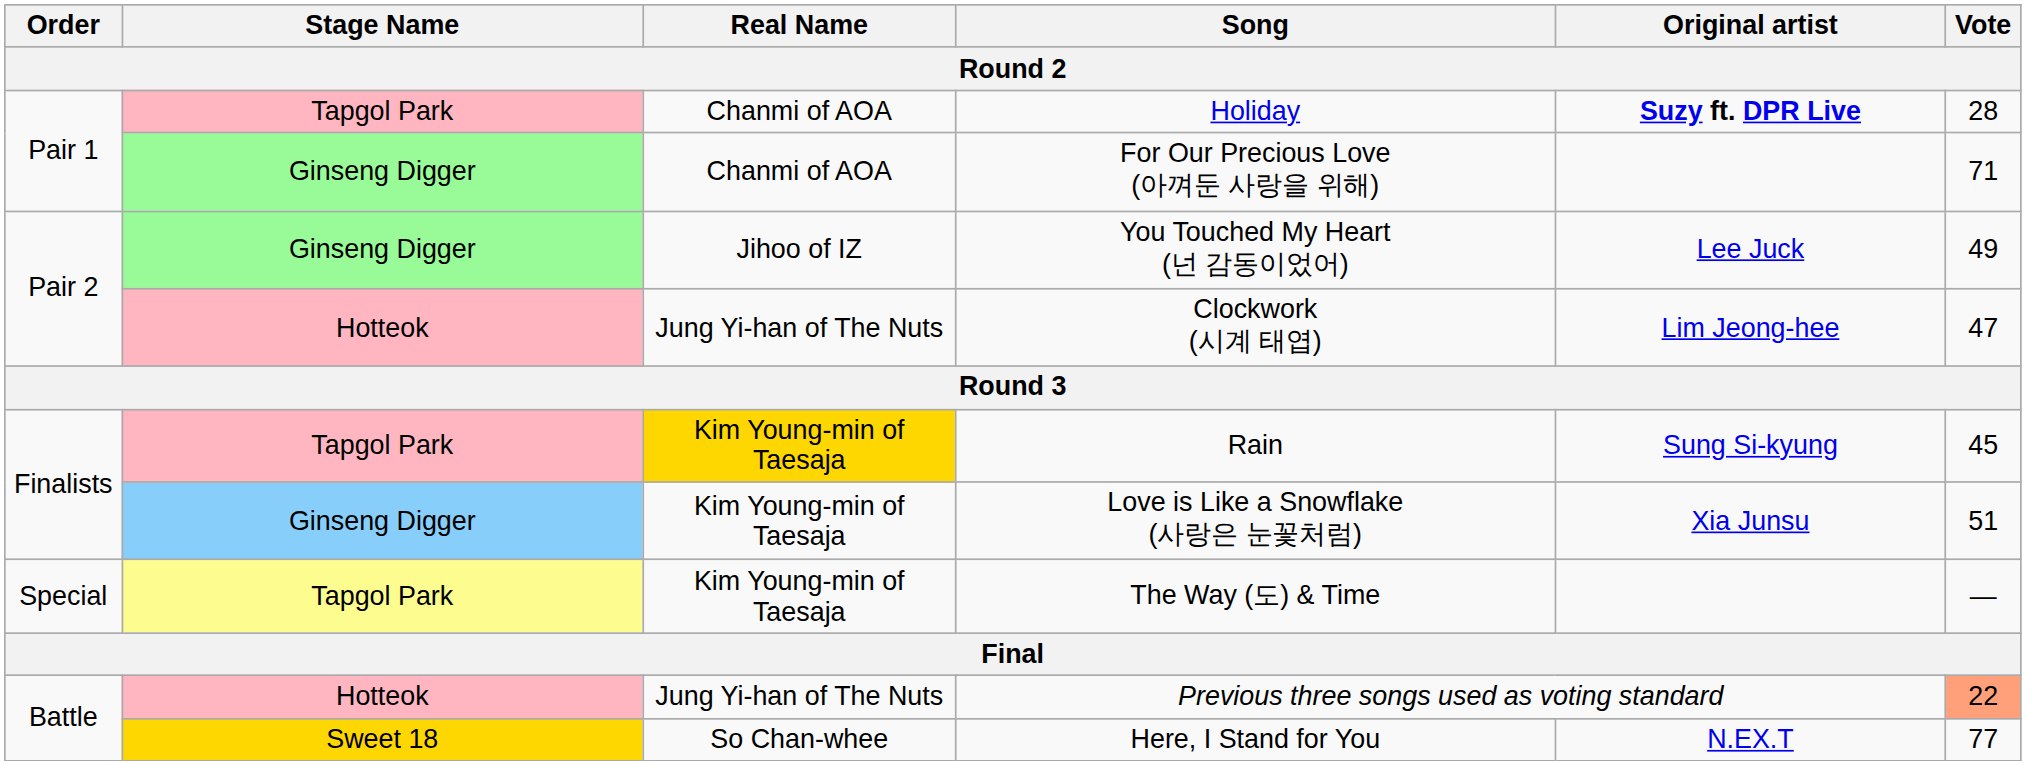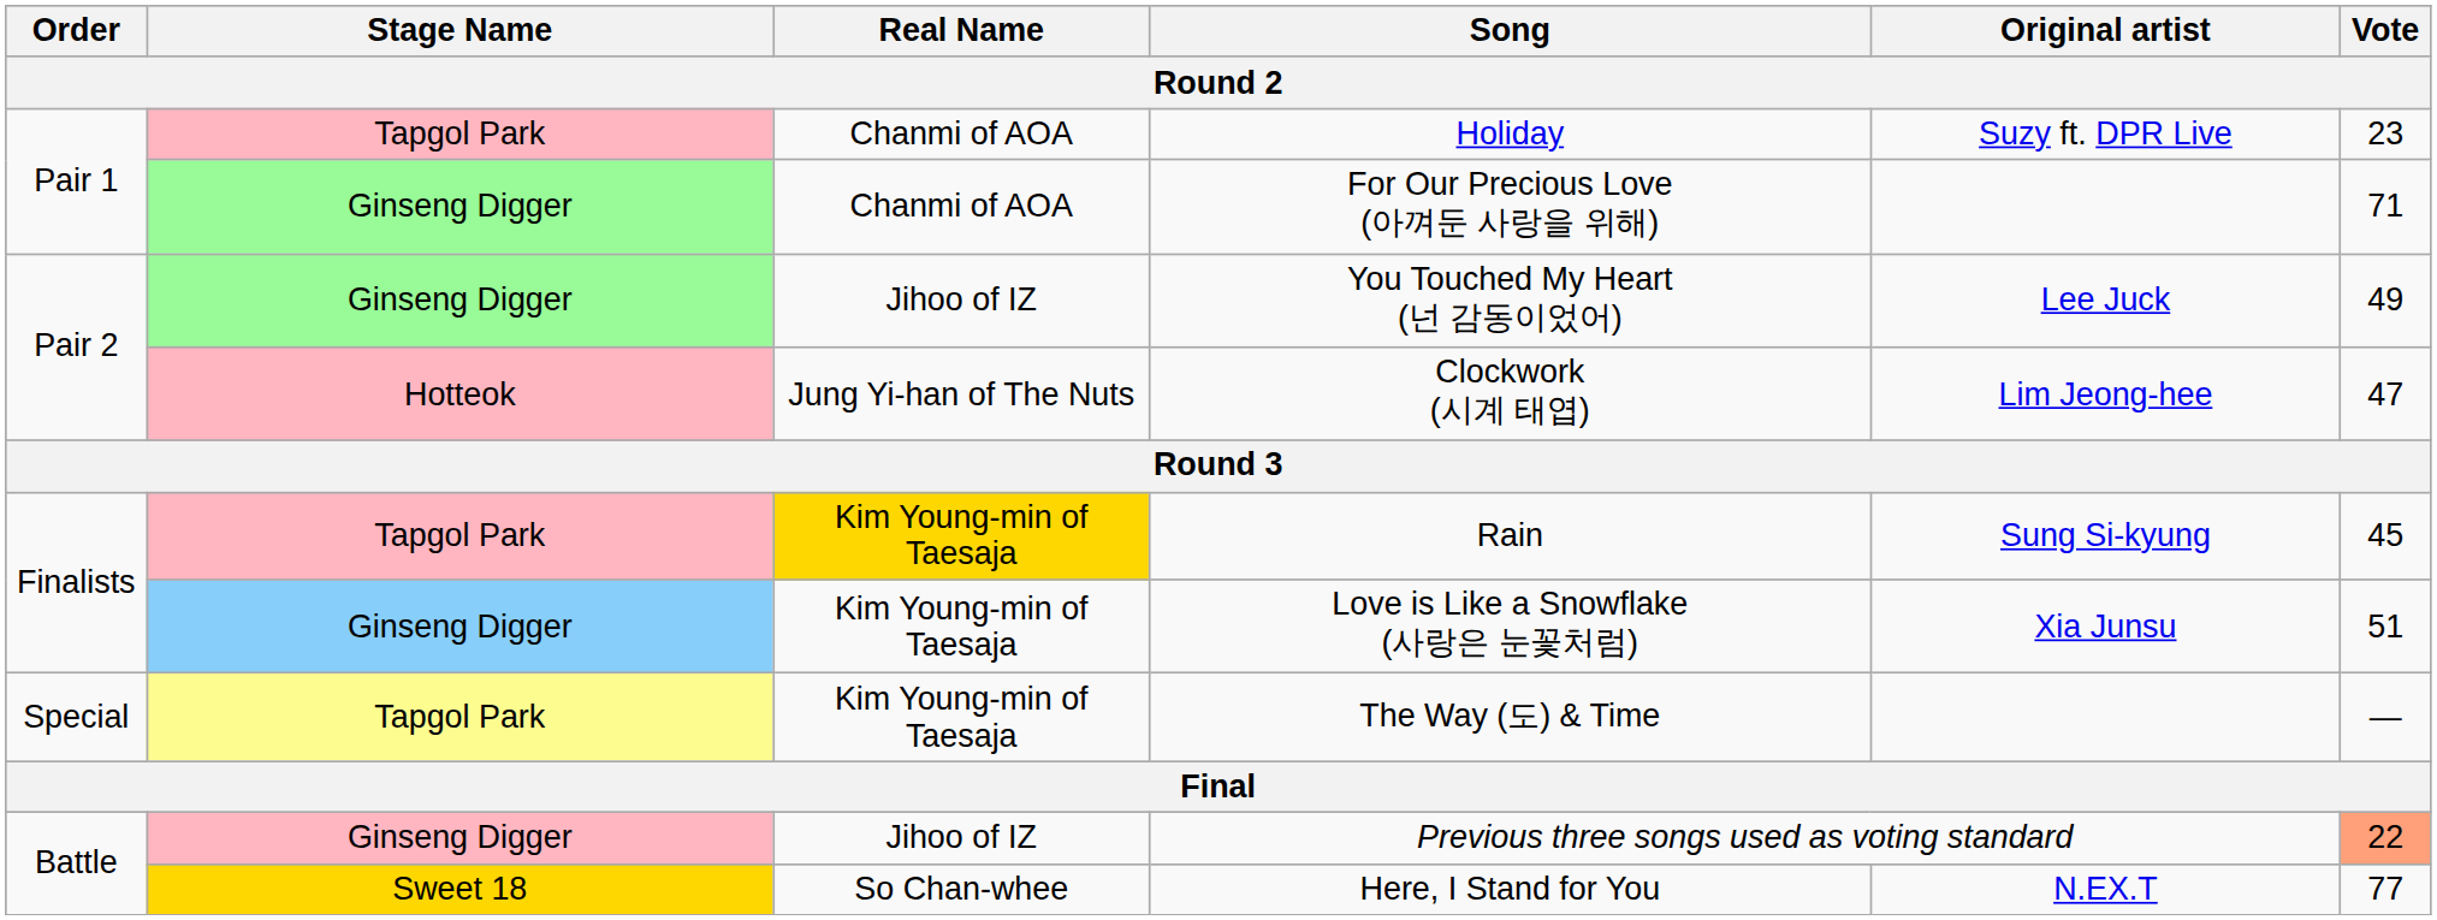 <table class="wikitable" style="text-align:center; width:95%;">
 <tr>
 <th style="width:1%;">Order</th>
 <th style="width:20%;">Stage Name</th>
 <th style="width:12%;">Real Name</th>
 <th style="width:23%;">Song</th>
 <th style="width:15%;">Original artist</th>
 <th style="width:1%;">Vote</th>
 </tr>
 <tr>
 <th colspan=6>Round 2</th>
 </tr>
 <tr>
 <td rowspan=2>Pair 1</td>
 <td bgcolor="lightpink">Tapgol Park</td>
 <td>Chanmi of AOA</td>
 <td><a href='#'>Holiday</a></td>
-<td><strong><a href='#'>Suzy</a> ft. <a href='#'>DPR Live</a></strong></td>
-<td>28</td>
+<td><a href='#'>Suzy</a> ft. <a href='#'>DPR Live</a></td>
+<td>23</td>
 </tr>
 <tr>
 <td bgcolor="palegreen">Ginseng Digger</td>
 <td>Chanmi of AOA</td>
 <td>For Our Precious Love<br>(아껴둔 사랑을 위해)</td>
 <td></td>
 <td>71</td>
 </tr>
 <tr>
 <td rowspan=2>Pair 2</td>
 <td bgcolor="palegreen">Ginseng Digger</td>
 <td>Jihoo of IZ</td>
 <td>You Touched My Heart<br>(넌 감동이었어)</td>
 <td><a href='#'>Lee Juck</a></td>
 <td>49</td>
 </tr>
 <tr>
 <td bgcolor="lightpink">Hotteok</td>
 <td>Jung Yi-han of The Nuts</td>
 <td>Clockwork<br>(시계 태엽)</td>
 <td><a href='#'>Lim Jeong-hee</a></td>
 <td>47</td>
 </tr>
 <tr>
 <th colspan=6>Round 3</th>
 </tr>
 <tr>
 <td rowspan=2>Finalists</td>
 <td bgcolor="lightpink">Tapgol Park</td>
 <td style="background: gold;">Kim Young-min of Taesaja</td>
 <td>Rain</td>
 <td><a href='#'>Sung Si-kyung</a></td>
 <td>45</td>
 </tr>
 <tr>
 <td bgcolor="lightskyblue">Ginseng Digger</td>
 <td>Kim Young-min of Taesaja</td>
 <td>Love is Like a Snowflake<br>(사랑은 눈꽃처럼)</td>
 <td><a href='#'>Xia Junsu</a></td>
 <td>51</td>
 </tr>
 <tr>
 <td>Special</td>
 <td bgcolor="#FDFC8F">Tapgol Park</td>
 <td>Kim Young-min of Taesaja</td>
 <td>The Way (도) & Time</td>
 <td></td>
 <td>—</td>
 </tr>
 <tr>
 <th colspan=6>Final</th>
 </tr>
 <tr>
 <td rowspan=2>Battle</td>
-<td bgcolor="lightpink">Hotteok</td>
-<td>Jung Yi-han of The Nuts</td>
+<td bgcolor="lightpink">Ginseng Digger</td>
+<td>Jihoo of IZ</td>
 <td colspan=2><em>Previous three songs used as voting standard</em></td>
 <td style="background: lightsalmon;">22</td>
 </tr>
 <tr>
 <td bgcolor="gold">Sweet 18</td>
 <td>So Chan-whee</td>
 <td>Here, I Stand for You</td>
 <td><a href='#'>N.EX.T</a></td>
 <td>77</td>
 </tr>
 </table>
